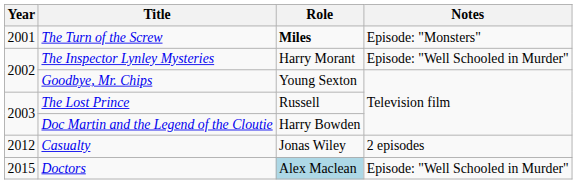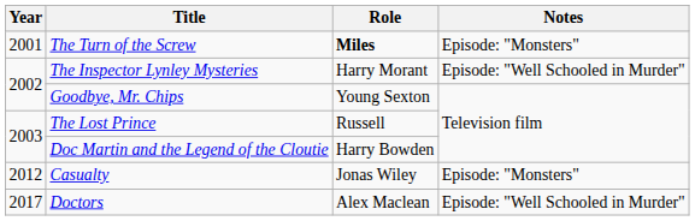 <table class="wikitable unsortable">
 <tr>
 <th>Year</th>
 <th>Title</th>
 <th>Role</th>
 <th class="unsortable">Notes</th>
 </tr>
 <tr>
 <td>2001</td>
 <td><em><a href='#'>The Turn of the Screw</a></em></td>
 <td><strong>Miles</strong></td>
 <td>Episode: "Monsters"</td>
 </tr>
 <tr>
 <td rowspan="2">2002</td>
 <td><em><a href='#'>The Inspector Lynley Mysteries</a></em></td>
 <td>Harry Morant</td>
 <td>Episode: "Well Schooled in Murder"</td>
 </tr>
 <tr>
 <td><em><a href='#'>Goodbye, Mr. Chips</a></em></td>
 <td>Young Sexton</td>
 <td rowspan="3">Television film</td>
 </tr>
 <tr>
 <td rowspan="2">2003</td>
 <td><em><a href='#'>The Lost Prince</a></em></td>
 <td>Russell</td>
 </tr>
 <tr>
 <td><em><a href='#'>Doc Martin and the Legend of the Cloutie</a></em></td>
 <td>Harry Bowden</td>
 </tr>
 <tr>
 <td>2012</td>
 <td><em><a href='#'>Casualty</a></em></td>
 <td>Jonas Wiley</td>
-<td>2 episodes</td>
+<td>Episode: "Monsters"</td>
 </tr>
 <tr>
-<td>2015</td>
+<td>2017</td>
 <td><em><a href='#'>Doctors</a></em></td>
-<td style="background: lightblue;">Alex Maclean</td>
+<td>Alex Maclean</td>
 <td>Episode: "Well Schooled in Murder"</td>
 </tr>
 </table>
